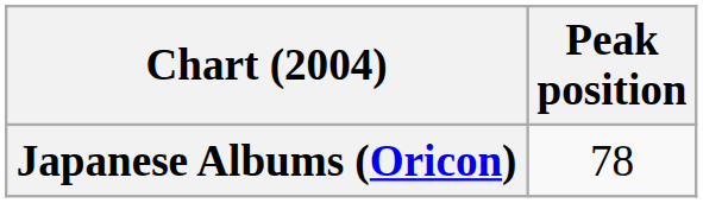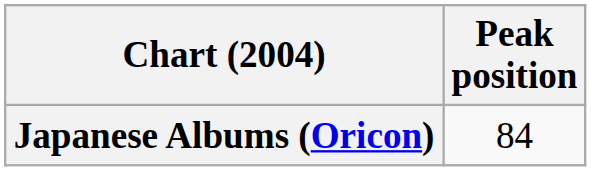 <table class="wikitable plainrowheaders">
 <tr>
 <th scope="col">Chart (2004)</th>
 <th scope="col">Peak<br>position</th>
 </tr>
 <tr>
 <th scope="row">Japanese Albums (<a href='#'>Oricon</a>)</th>
-<td style="text-align:center;">78</td>
+<td style="text-align:center;">84</td>
 </tr>
 </table>
